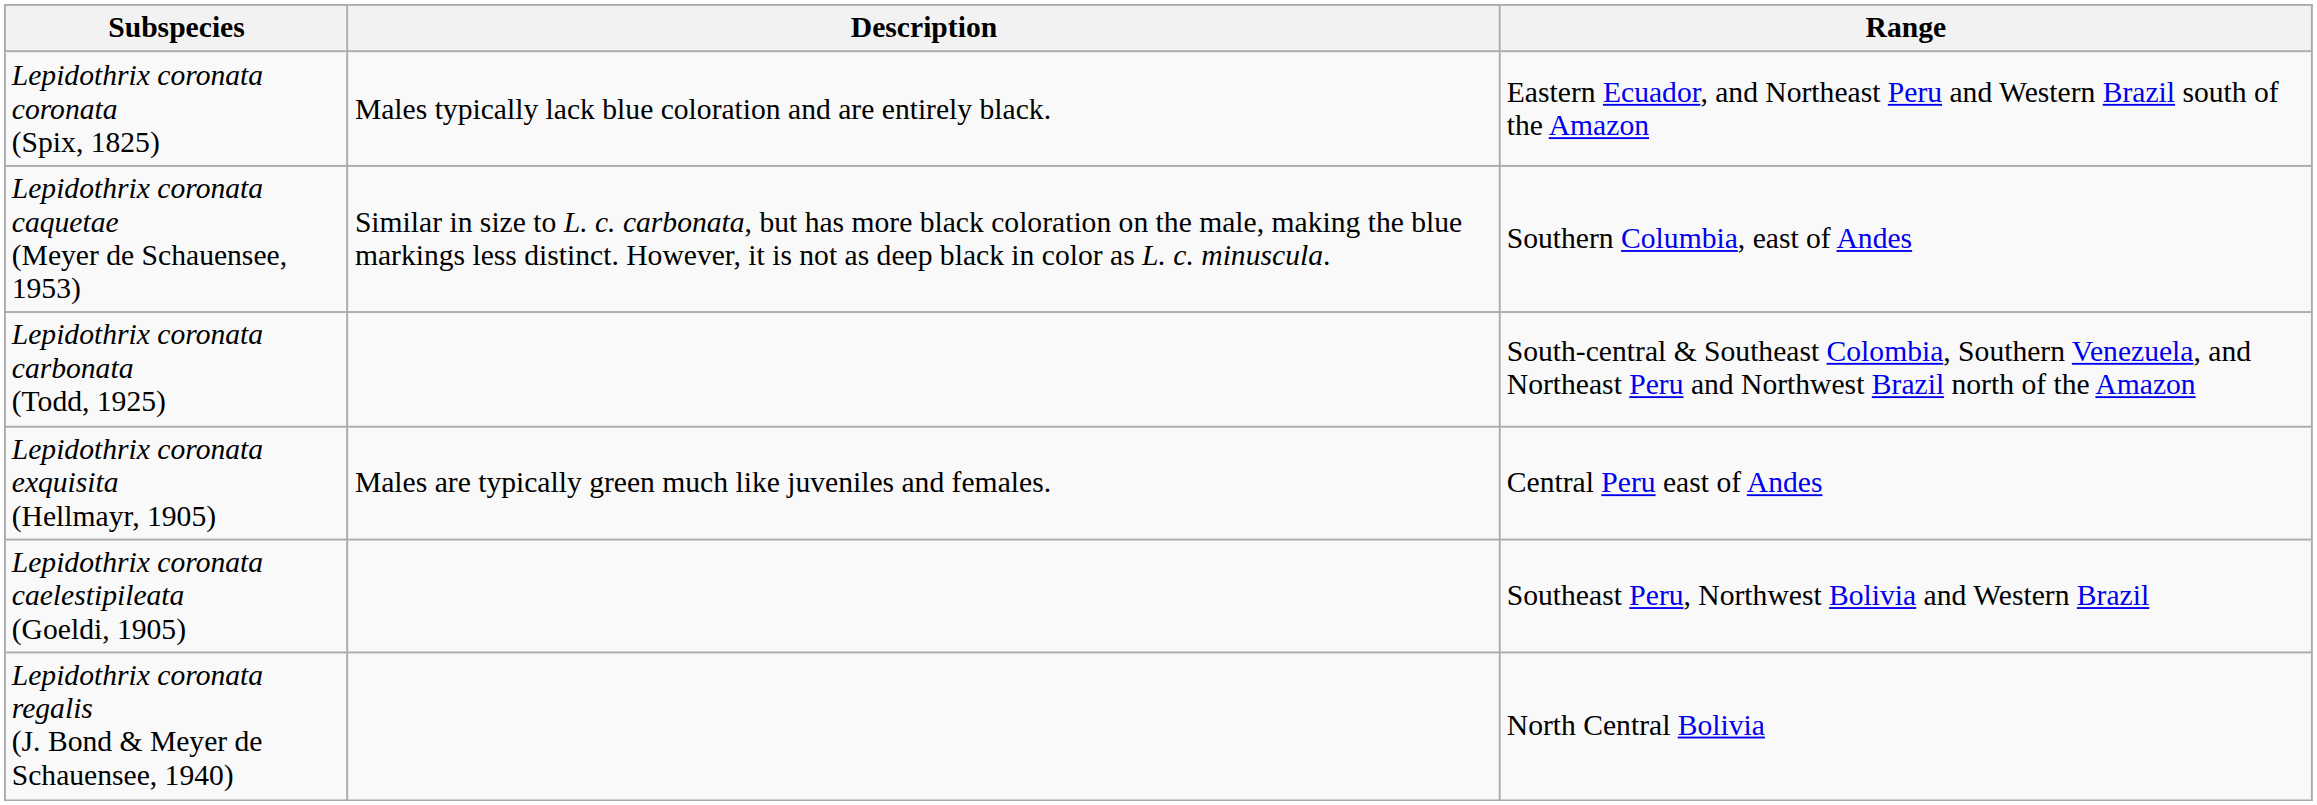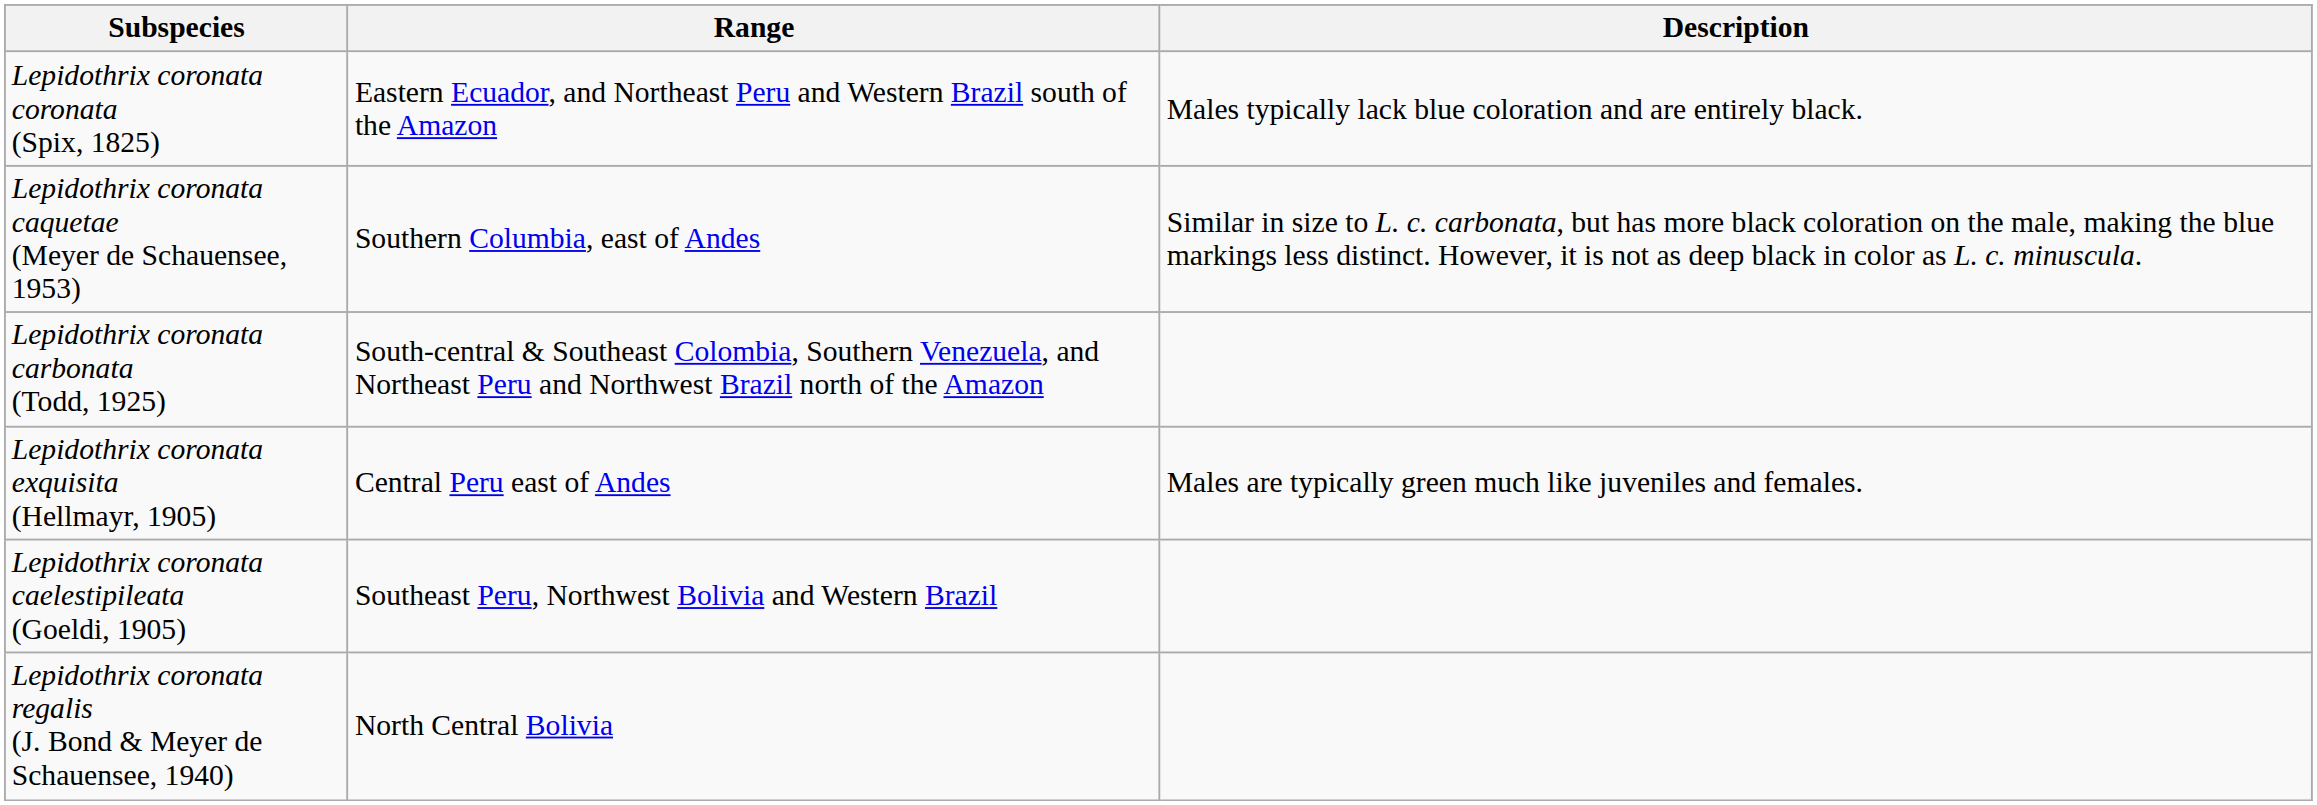 <table class="wikitable">
 <tr>
 <th>Subspecies</th>
+<th>Range</th>
 <th>Description</th>
-<th>Range</th>
 </tr>
 <tr>
 <td><em>Lepidothrix coronata coronata</em><br>(Spix, 1825)</td>
+<td>Eastern <a href='#'>Ecuador</a>, and Northeast <a href='#'>Peru</a> and Western <a href='#'>Brazil</a> south of the <a href='#'>Amazon</a></td>
 <td>Males typically lack blue coloration and are entirely black.</td>
-<td>Eastern <a href='#'>Ecuador</a>, and Northeast <a href='#'>Peru</a> and Western <a href='#'>Brazil</a> south of the <a href='#'>Amazon</a></td>
 </tr>
 <tr>
 <td><em>Lepidothrix coronata caquetae</em><br>(Meyer de Schauensee, 1953)</td>
+<td>Southern <a href='#'>Columbia</a>, east of <a href='#'>Andes</a></td>
 <td>Similar in size to <em>L. c. carbonata</em>, but has more black coloration on the male, making the blue markings less distinct. However, it is not as deep black in color as <em>L. c. minuscula</em>.</td>
-<td>Southern <a href='#'>Columbia</a>, east of <a href='#'>Andes</a></td>
 </tr>
 <tr>
 <td><em>Lepidothrix coronata carbonata</em><br>(Todd, 1925)</td>
+<td>South-central & Southeast <a href='#'>Colombia</a>, Southern <a href='#'>Venezuela</a>, and Northeast <a href='#'>Peru</a> and Northwest <a href='#'>Brazil</a> north of the <a href='#'>Amazon</a></td>
 <td></td>
-<td>South-central & Southeast <a href='#'>Colombia</a>, Southern <a href='#'>Venezuela</a>, and Northeast <a href='#'>Peru</a> and Northwest <a href='#'>Brazil</a> north of the <a href='#'>Amazon</a></td>
 </tr>
 <tr>
 <td><em>Lepidothrix coronata exquisita</em><br>(Hellmayr, 1905)</td>
+<td>Central <a href='#'>Peru</a> east of <a href='#'>Andes</a></td>
 <td>Males are typically green much like juveniles and females.</td>
-<td>Central <a href='#'>Peru</a> east of <a href='#'>Andes</a></td>
 </tr>
 <tr>
 <td><em>Lepidothrix coronata caelestipileata</em><br>(Goeldi, 1905)</td>
+<td>Southeast <a href='#'>Peru</a>, Northwest <a href='#'>Bolivia</a> and Western <a href='#'>Brazil</a></td>
 <td></td>
-<td>Southeast <a href='#'>Peru</a>, Northwest <a href='#'>Bolivia</a> and Western <a href='#'>Brazil</a></td>
 </tr>
 <tr>
 <td><em>Lepidothrix coronata regalis</em><br>(J. Bond & Meyer de Schauensee, 1940)</td>
+<td>North Central <a href='#'>Bolivia</a></td>
 <td></td>
-<td>North Central <a href='#'>Bolivia</a></td>
 </tr>
 </table>
